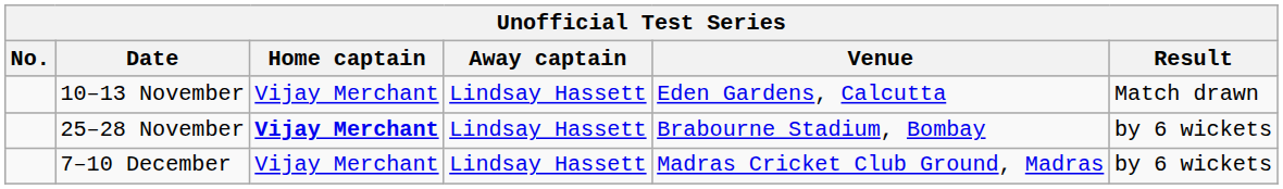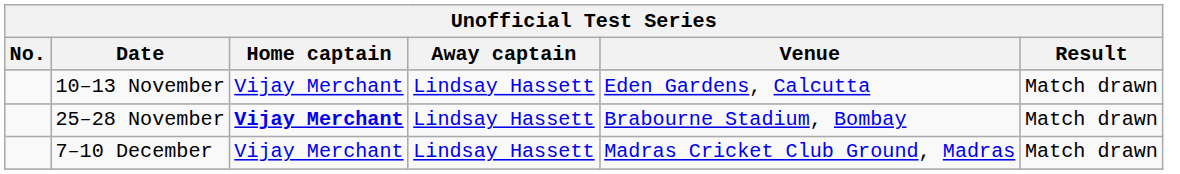 <table class="wikitable">
 <tr>
 <th colspan="9">Unofficial Test Series</th>
 </tr>
 <tr>
 <th>No.</th>
 <th>Date</th>
 <th>Home captain</th>
 <th>Away captain</th>
 <th>Venue</th>
 <th>Result</th>
 </tr>
 <tr>
 <td></td>
 <td>10–13 November</td>
 <td><a href='#'>Vijay Merchant</a></td>
 <td><a href='#'>Lindsay Hassett</a></td>
 <td><a href='#'>Eden Gardens</a>, <a href='#'>Calcutta</a></td>
 <td>Match drawn</td>
 </tr>
 <tr>
 <td></td>
 <td>25–28 November</td>
 <td><strong><a href='#'>Vijay Merchant</a></strong></td>
 <td><a href='#'>Lindsay Hassett</a></td>
 <td><a href='#'>Brabourne Stadium</a>, <a href='#'>Bombay</a></td>
-<td> by 6 wickets</td>
+<td>Match drawn</td>
 </tr>
 <tr>
 <td></td>
 <td>7–10 December</td>
 <td><a href='#'>Vijay Merchant</a></td>
 <td><a href='#'>Lindsay Hassett</a></td>
 <td><a href='#'>Madras Cricket Club Ground</a>, <a href='#'>Madras</a></td>
-<td> by 6 wickets</td>
+<td>Match drawn</td>
 </tr>
 </table>
